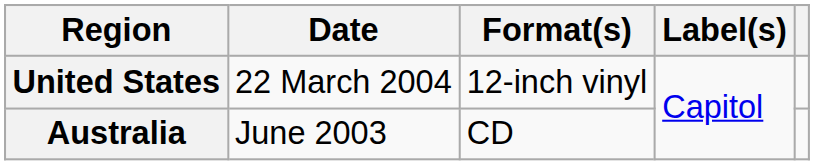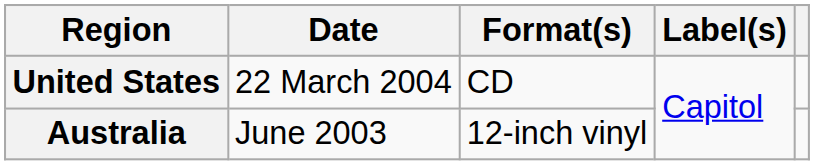 <table class="wikitable plainrowheaders">
 <tr>
 <th scope="col">Region</th>
 <th scope="col">Date</th>
 <th scope="col">Format(s)</th>
 <th scope="col">Label(s)</th>
 <th scope="col"></th>
 </tr>
 <tr>
 <th scope="row">United States</th>
 <td>22 March 2004</td>
-<td>12-inch vinyl</td>
+<td>CD</td>
 <td rowspan="2"><a href='#'>Capitol</a></td>
 <td></td>
 </tr>
 <tr>
 <th scope="row">Australia</th>
 <td>June 2003</td>
-<td>CD</td>
+<td>12-inch vinyl</td>
 <td></td>
 </tr>
 </table>
